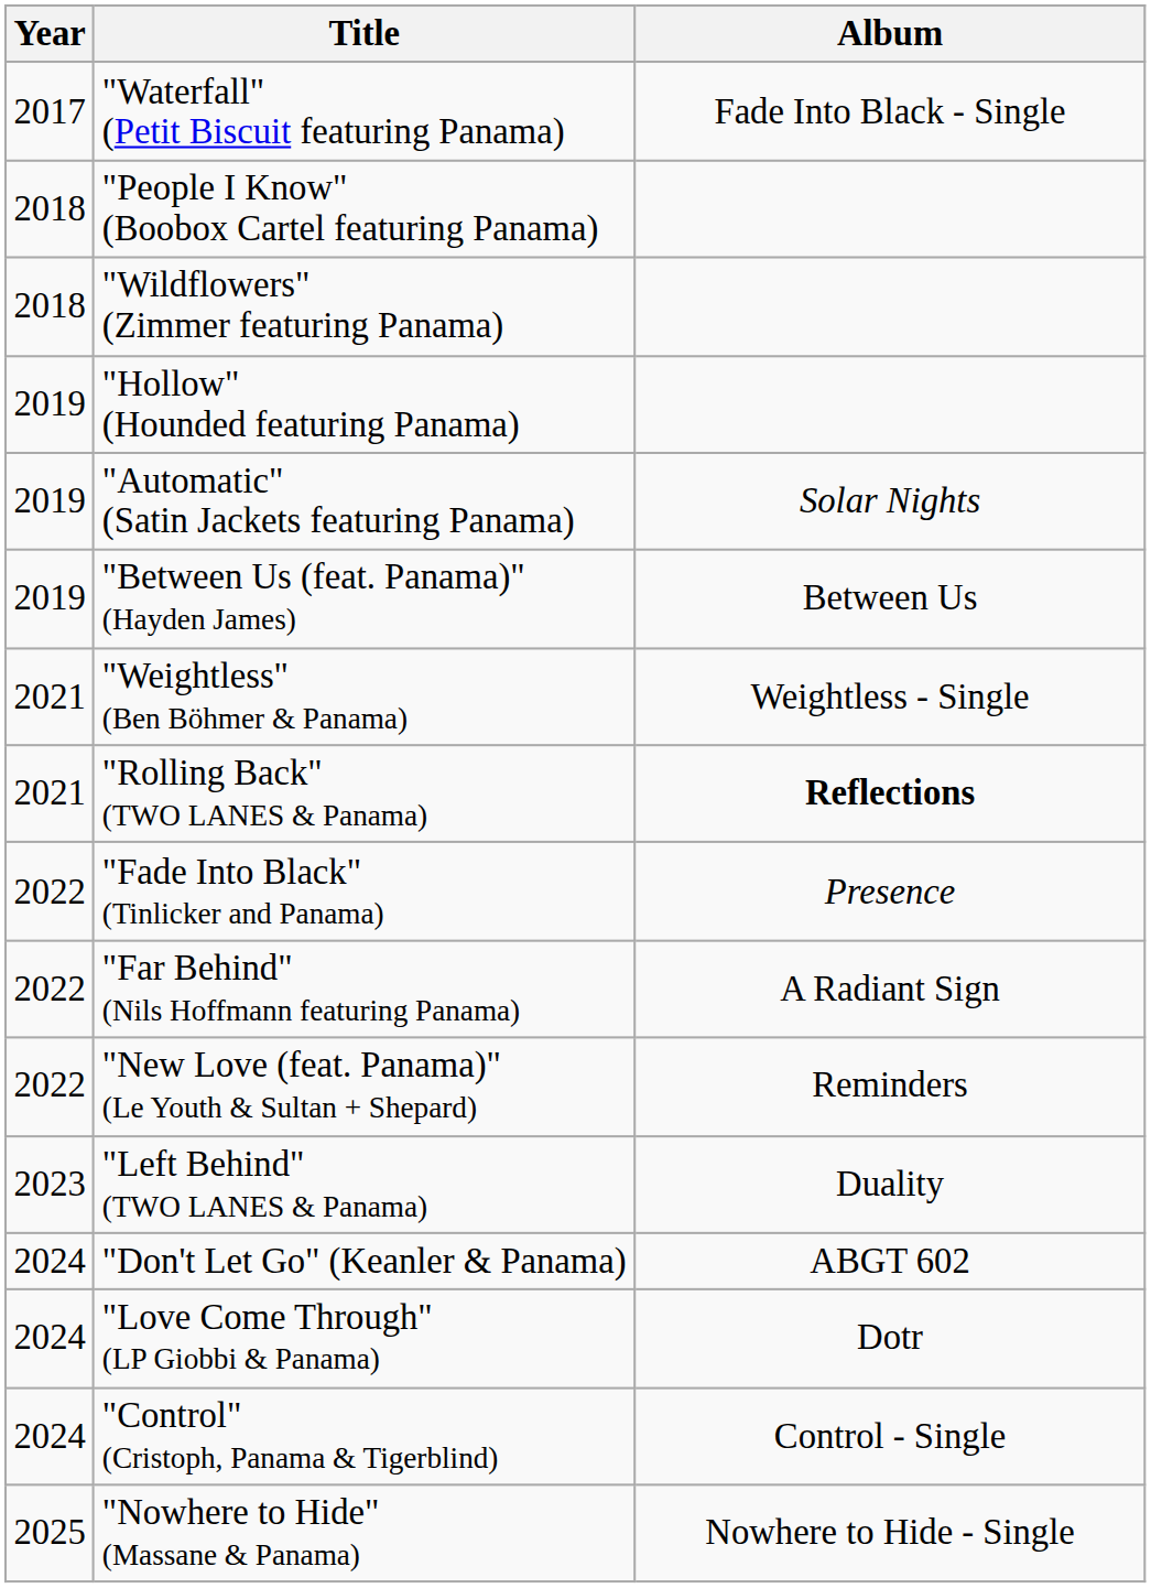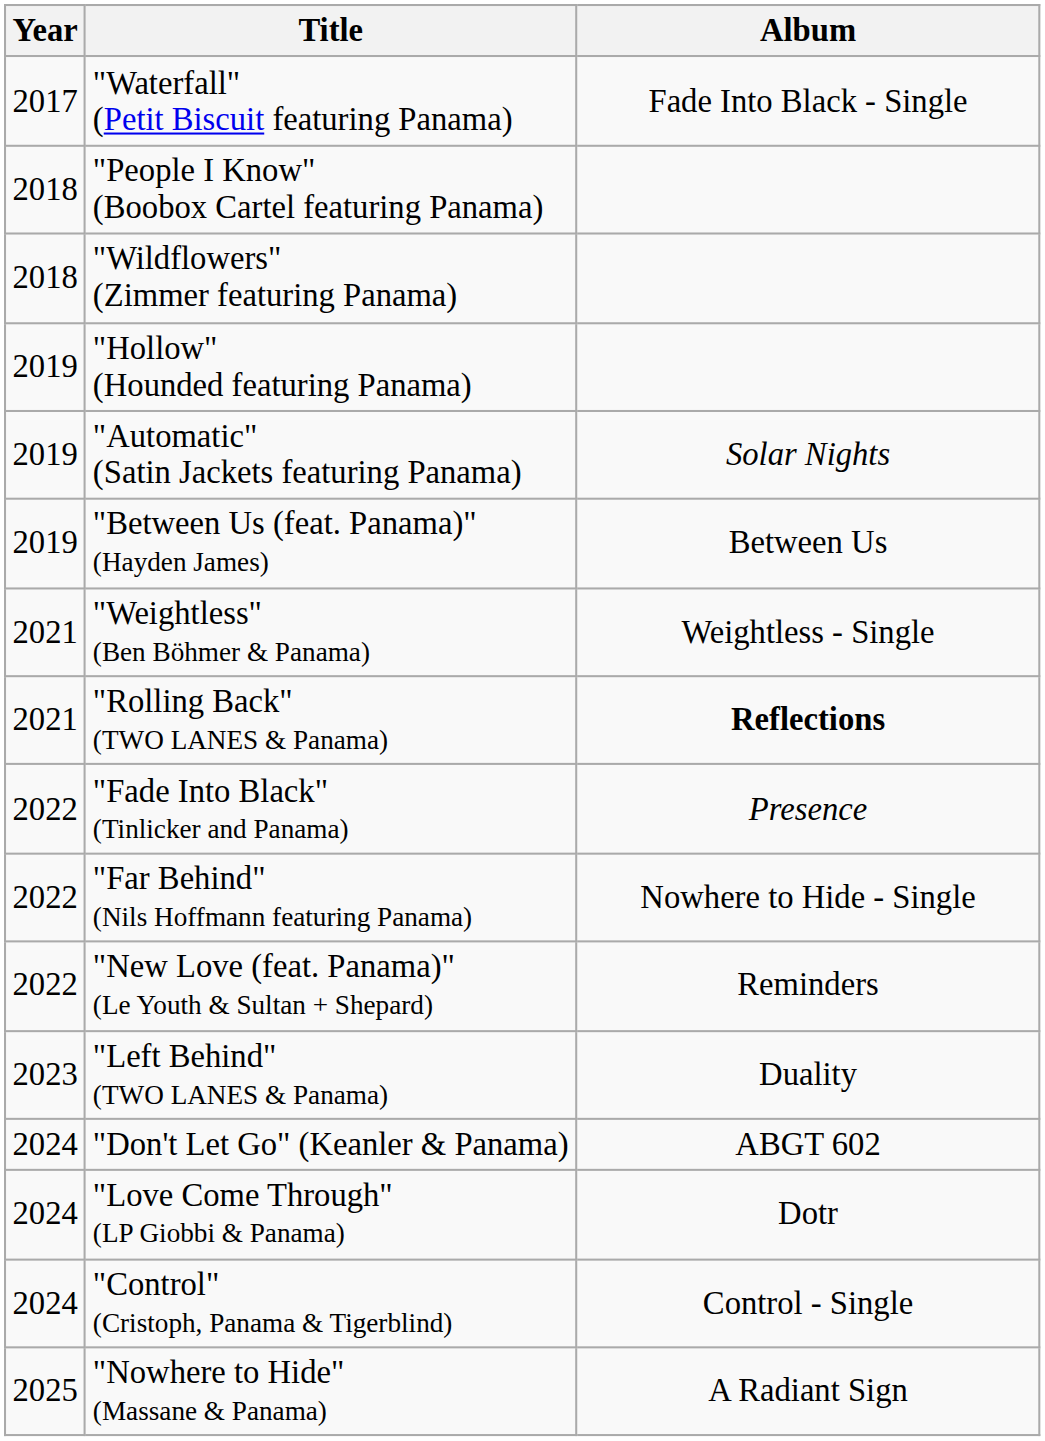 <table class="wikitable" style="text-align:center;">
 <tr>
 <th scope="col">Year</th>
 <th scope="col">Title</th>
 <th scope="col" width="220">Album</th>
 </tr>
 <tr>
 <td>2017</td>
 <td align="left">"Waterfall"<br><span>(<a href='#'>Petit Biscuit</a> featuring Panama)</span></td>
 <td>Fade Into Black - Single</td>
 </tr>
 <tr>
 <td>2018</td>
 <td align="left">"People I Know"<br><span>(Boobox Cartel featuring Panama)</span></td>
 <td></td>
 </tr>
 <tr>
 <td>2018</td>
 <td align="left">"Wildflowers"<br><span>(Zimmer featuring Panama)</span></td>
 <td></td>
 </tr>
 <tr>
 <td>2019</td>
 <td align="left">"Hollow"<br><span>(Hounded featuring Panama)</span></td>
 <td></td>
 </tr>
 <tr>
 <td>2019</td>
 <td align="left">"Automatic"<br><span>(Satin Jackets featuring Panama)</span></td>
 <td><em>Solar Nights</em></td>
 </tr>
 <tr>
 <td>2019</td>
 <td align="left">"Between Us (feat. Panama)"<br><small>(Hayden James)</small></td>
 <td>Between Us</td>
 </tr>
 <tr>
 <td>2021</td>
 <td align="left">"Weightless"<br><small>(Ben Böhmer & Panama)</small></td>
 <td>Weightless - Single</td>
 </tr>
 <tr>
 <td>2021</td>
 <td align="left">"Rolling Back"<br><small>(TWO LANES & Panama)</small></td>
 <td><strong>Reflections</strong></td>
 </tr>
 <tr>
 <td>2022</td>
 <td align="left">"Fade Into Black"<br><small>(Tinlicker and Panama)</small></td>
 <td><em>Presence</em></td>
 </tr>
 <tr>
 <td>2022</td>
 <td align="left">"Far Behind"<br><small>(Nils Hoffmann featuring Panama)</small></td>
-<td>A Radiant Sign</td>
+<td>Nowhere to Hide - Single</td>
 </tr>
 <tr>
 <td>2022</td>
 <td align="left">"New Love (feat. Panama)"<br><small>(Le Youth & Sultan + Shepard)</small></td>
 <td>Reminders</td>
 </tr>
 <tr>
 <td>2023</td>
 <td align="left">"Left Behind"<br><small>(TWO LANES & Panama)</small></td>
 <td>Duality</td>
 </tr>
 <tr>
 <td>2024</td>
 <td align="left">"Don't Let Go" (Keanler & Panama)</td>
 <td>ABGT 602</td>
 </tr>
 <tr>
 <td>2024</td>
 <td align="left">"Love Come Through"<br><small>(LP Giobbi & Panama)</small></td>
 <td>Dotr</td>
 </tr>
 <tr>
 <td>2024</td>
 <td align="left">"Control"<br><small>(Cristoph, Panama & Tigerblind)</small></td>
 <td>Control - Single</td>
 </tr>
 <tr>
 <td>2025</td>
 <td align="left">"Nowhere to Hide"<br><small>(Massane & Panama)</small></td>
-<td>Nowhere to Hide - Single</td>
+<td>A Radiant Sign</td>
 </tr>
 </table>
